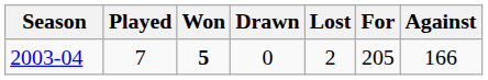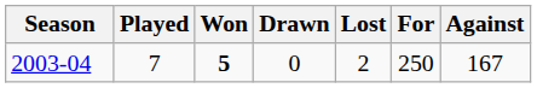 <table class=wikitable>
 <tr>
 <th width="65">Season</th>
 <th width="20">Played</th>
 <th width="20">Won</th>
 <th width="20">Drawn</th>
 <th width="20">Lost</th>
 <th width="20">For</th>
 <th width="20">Against</th>
 </tr>
 <tr align=center>
 <td align=left><a href='#'>2003-04</a></td>
 <td>7</td>
 <td><strong>5</strong></td>
 <td>0</td>
 <td>2</td>
-<td>205</td>
-<td>166</td>
+<td>250</td>
+<td>167</td>
 </tr>
 </table>
